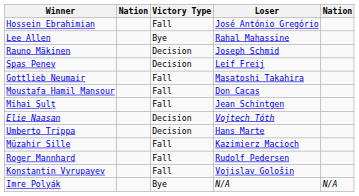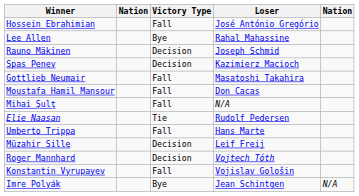 <table class="wikitable sortable" style="text-align:left;">
 <tr>
 <th>Winner</th>
 <th>Nation</th>
 <th>Victory Type</th>
 <th>Loser</th>
 <th>Nation</th>
 </tr>
 <tr>
 <td><a href='#'>Hossein Ebrahimian</a></td>
 <td></td>
 <td>Fall</td>
 <td><a href='#'>José António Gregório</a></td>
 <td></td>
 </tr>
 <tr>
 <td><a href='#'>Lee Allen</a></td>
 <td></td>
 <td>Bye</td>
 <td><a href='#'>Rahal Mahassine</a></td>
 <td></td>
 </tr>
 <tr>
 <td><a href='#'>Rauno Mäkinen</a></td>
 <td></td>
 <td>Decision</td>
 <td><a href='#'>Joseph Schmid</a></td>
 <td></td>
 </tr>
 <tr>
 <td><a href='#'>Spas Penev</a></td>
 <td></td>
 <td>Decision</td>
-<td><a href='#'>Leif Freij</a></td>
+<td><a href='#'>Kazimierz Macioch</a></td>
 <td></td>
 </tr>
 <tr>
 <td><a href='#'>Gottlieb Neumair</a></td>
 <td></td>
 <td>Fall</td>
 <td><a href='#'>Masatoshi Takahira</a></td>
 <td></td>
 </tr>
 <tr>
 <td><a href='#'>Moustafa Hamil Mansour</a></td>
 <td></td>
 <td>Fall</td>
 <td><a href='#'>Don Cacas</a></td>
 <td></td>
 </tr>
 <tr>
 <td><a href='#'>Mihai Şulţ</a></td>
 <td></td>
 <td>Fall</td>
-<td><a href='#'>Jean Schintgen</a></td>
+<td><em>N/A</em></td>
 <td></td>
 </tr>
 <tr>
 <td><em><a href='#'>Elie Naasan</a></em></td>
 <td><em></em></td>
-<td>Decision</td>
-<td><em><a href='#'>Vojtech Tóth</a></em></td>
+<td>Tie</td>
+<td><a href='#'>Rudolf Pedersen</a></td>
 <td><em></em></td>
 </tr>
 <tr>
 <td><a href='#'>Umberto Trippa</a></td>
 <td></td>
-<td>Decision</td>
+<td>Fall</td>
 <td><a href='#'>Hans Marte</a></td>
 <td></td>
 </tr>
 <tr>
 <td><a href='#'>Müzahir Sille</a></td>
 <td></td>
-<td>Fall</td>
-<td><a href='#'>Kazimierz Macioch</a></td>
+<td>Decision</td>
+<td><a href='#'>Leif Freij</a></td>
 <td></td>
 </tr>
 <tr>
 <td><a href='#'>Roger Mannhard</a></td>
 <td></td>
-<td>Fall</td>
-<td><a href='#'>Rudolf Pedersen</a></td>
+<td>Decision</td>
+<td><em><a href='#'>Vojtech Tóth</a></em></td>
 <td></td>
 </tr>
 <tr>
 <td><a href='#'>Konstantin Vyrupayev</a></td>
 <td></td>
 <td>Fall</td>
 <td><a href='#'>Vojislav Gološin</a></td>
 <td></td>
 </tr>
 <tr>
 <td><a href='#'>Imre Polyák</a></td>
 <td></td>
 <td>Bye</td>
-<td><em>N/A</em></td>
+<td><a href='#'>Jean Schintgen</a></td>
 <td><em>N/A</em></td>
 </tr>
 </table>
